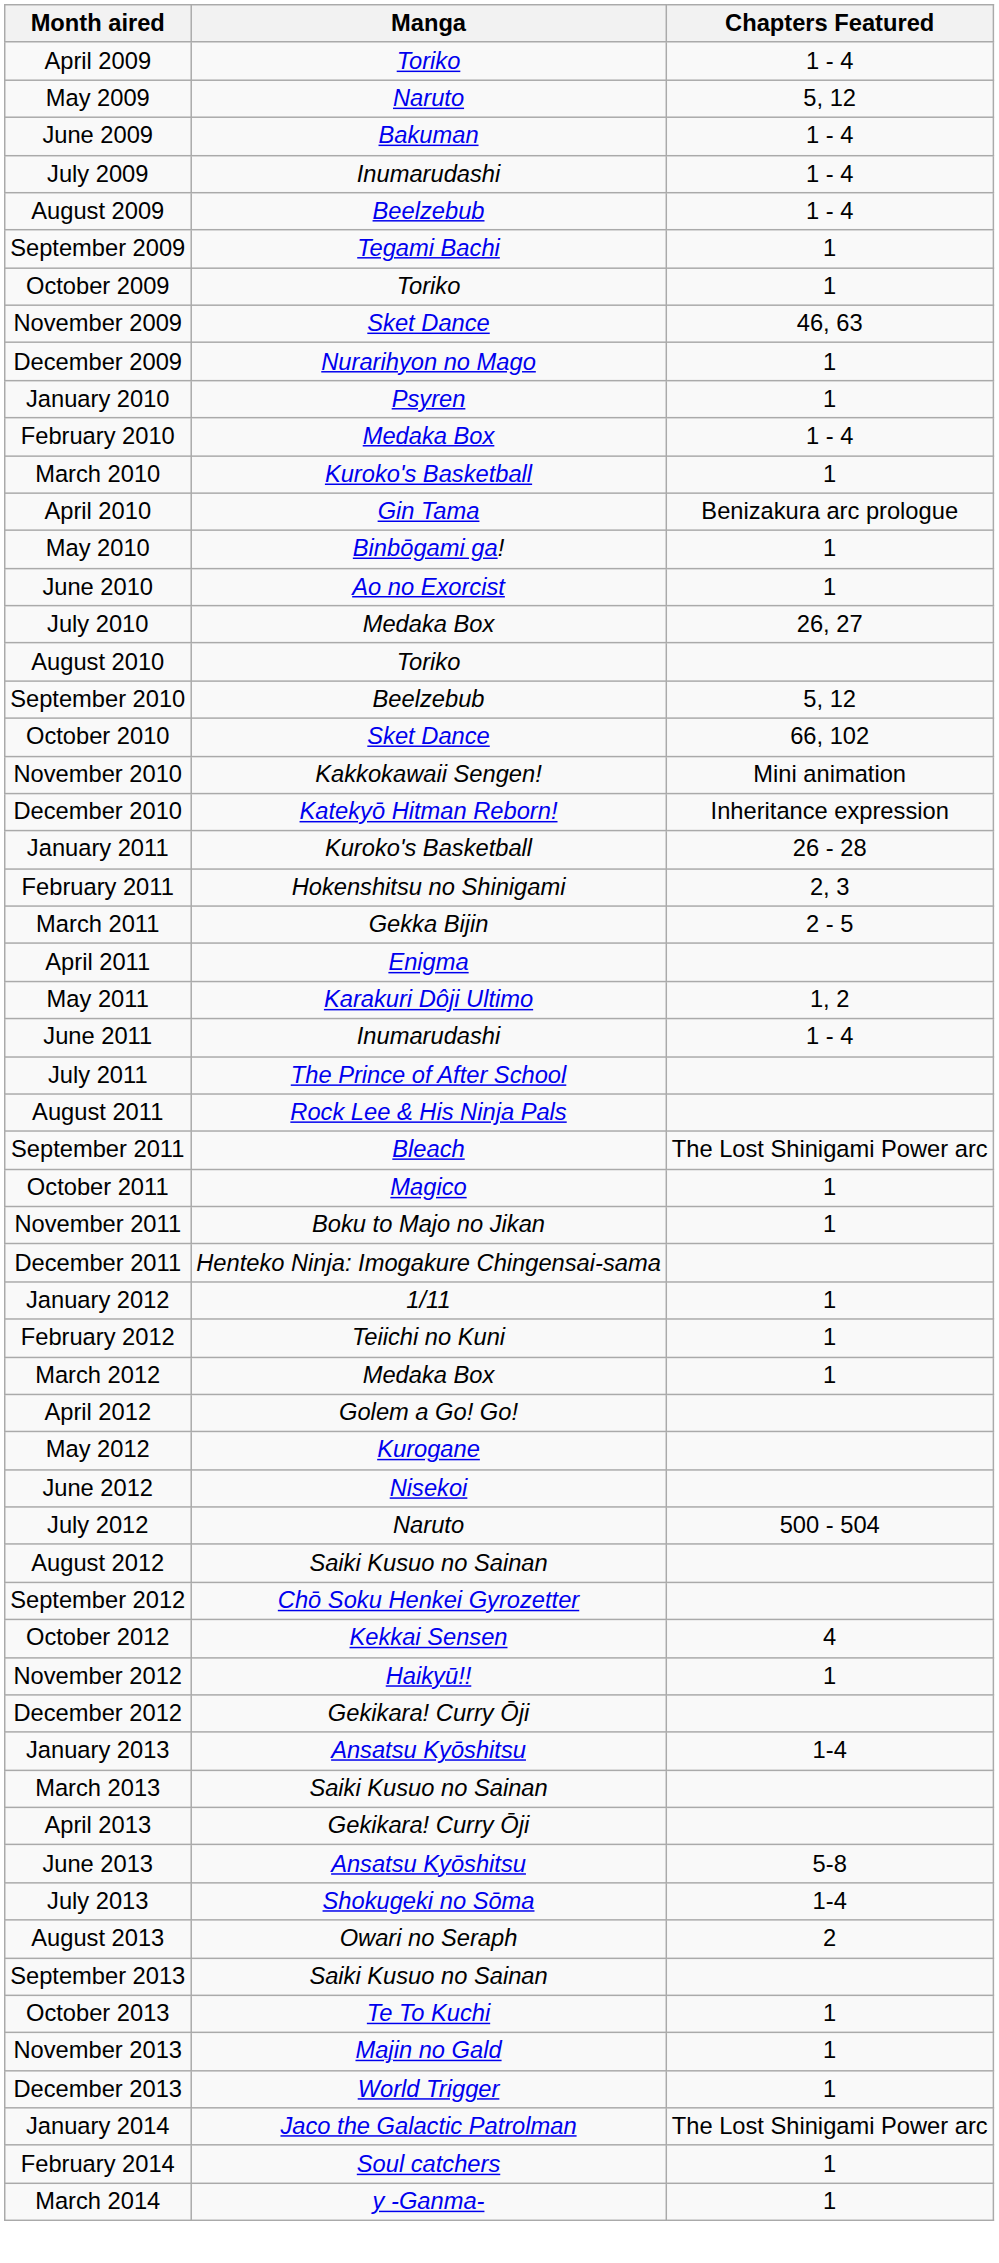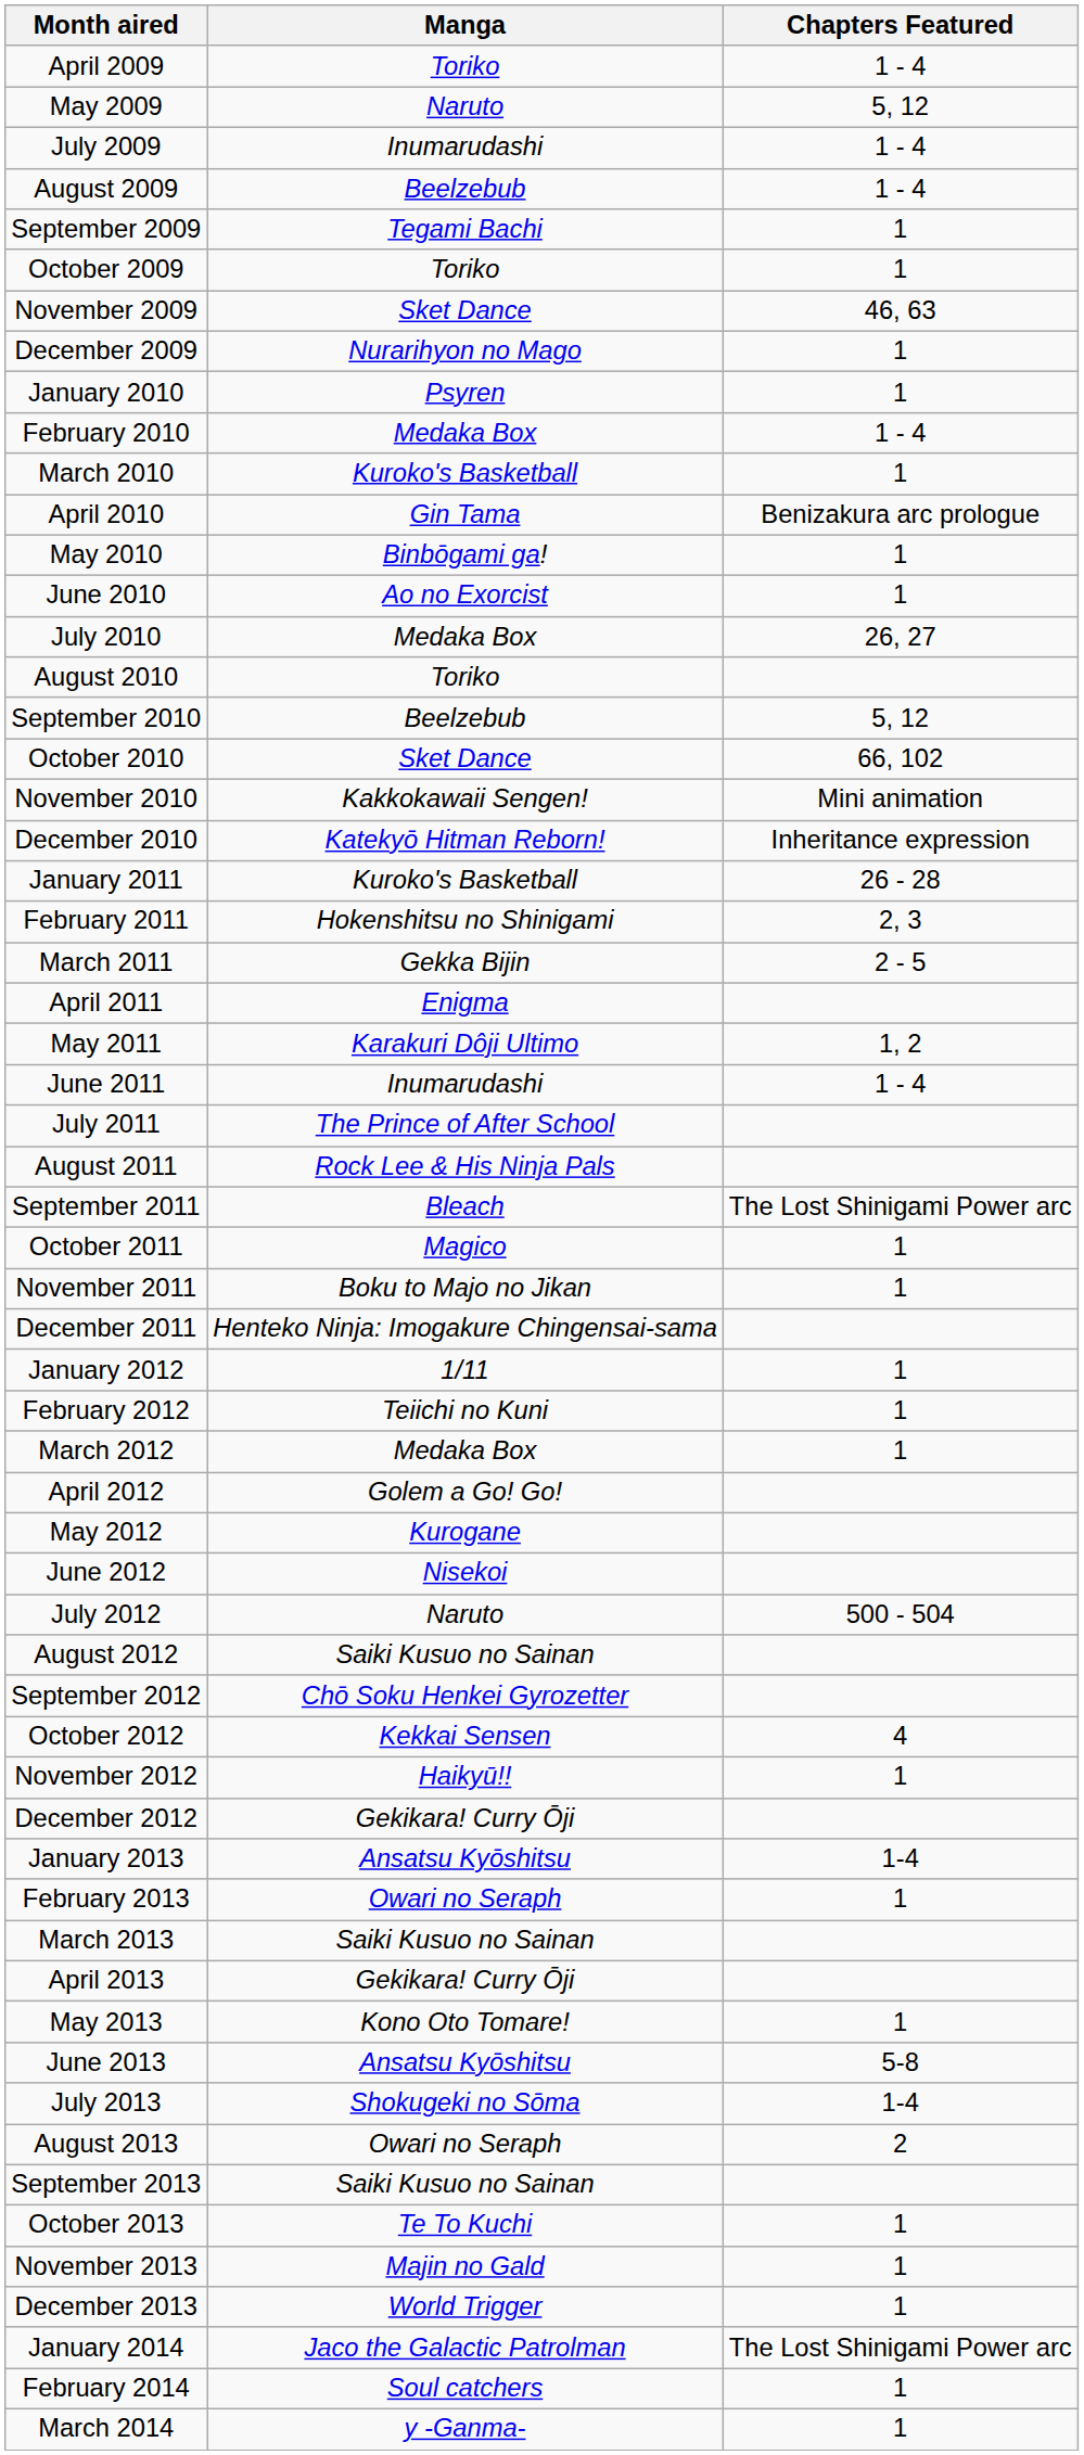 <table class="wikitable" style="text-align:center">
 <tr>
 <th>Month aired</th>
 <th>Manga</th>
 <th>Chapters Featured</th>
 </tr>
 <tr>
 <td>April 2009</td>
 <td><em><a href='#'>Toriko</a></em></td>
 <td>1 - 4</td>
 </tr>
 <tr>
 <td>May 2009</td>
 <td><em><a href='#'>Naruto</a></em></td>
 <td>5, 12</td>
-</tr>
-<tr>
-<td>June 2009</td>
-<td><em><a href='#'>Bakuman</a></em></td>
-<td>1 - 4</td>
 </tr>
 <tr>
 <td>July 2009</td>
 <td><em>Inumarudashi</em></td>
 <td>1 - 4</td>
 </tr>
 <tr>
 <td>August 2009</td>
 <td><em><a href='#'>Beelzebub</a></em></td>
 <td>1 - 4</td>
 </tr>
 <tr>
 <td>September 2009</td>
 <td><em><a href='#'>Tegami Bachi</a></em></td>
 <td>1</td>
 </tr>
 <tr>
 <td>October 2009</td>
 <td><em>Toriko</em></td>
 <td>1</td>
 </tr>
 <tr>
 <td>November 2009</td>
 <td><em><a href='#'>Sket Dance</a></em></td>
 <td>46, 63</td>
 </tr>
 <tr>
 <td>December 2009</td>
 <td><em><a href='#'>Nurarihyon no Mago</a></em></td>
 <td>1</td>
 </tr>
 <tr>
 <td>January 2010</td>
 <td><em><a href='#'>Psyren</a></em></td>
 <td>1</td>
 </tr>
 <tr>
 <td>February 2010</td>
 <td><em><a href='#'>Medaka Box</a></em></td>
 <td>1 - 4</td>
 </tr>
 <tr>
 <td>March 2010</td>
 <td><em><a href='#'>Kuroko's Basketball</a></em></td>
 <td>1</td>
 </tr>
 <tr>
 <td>April 2010</td>
 <td><em><a href='#'>Gin Tama</a></em></td>
 <td>Benizakura arc prologue</td>
 </tr>
 <tr>
 <td>May 2010</td>
 <td><em><a href='#'>Binbōgami ga</a>!</em></td>
 <td>1</td>
 </tr>
 <tr>
 <td>June 2010</td>
 <td><em><a href='#'>Ao no Exorcist</a></em></td>
 <td>1</td>
 </tr>
 <tr>
 <td>July 2010</td>
 <td><em>Medaka Box</em></td>
 <td>26, 27</td>
 </tr>
 <tr>
 <td>August 2010</td>
 <td><em>Toriko</em></td>
 <td></td>
 </tr>
 <tr>
 <td>September 2010</td>
 <td><em>Beelzebub</em></td>
 <td>5, 12</td>
 </tr>
 <tr>
 <td>October 2010</td>
 <td><em><a href='#'>Sket Dance</a></em></td>
 <td>66, 102</td>
 </tr>
 <tr>
 <td>November 2010</td>
 <td><em>Kakkokawaii Sengen!</em></td>
 <td>Mini animation</td>
 </tr>
 <tr>
 <td>December 2010</td>
 <td><em><a href='#'>Katekyō Hitman Reborn!</a></em></td>
 <td>Inheritance expression</td>
 </tr>
 <tr>
 <td>January 2011</td>
 <td><em>Kuroko's Basketball</em></td>
 <td>26 - 28</td>
 </tr>
 <tr>
 <td>February 2011</td>
 <td><em>Hokenshitsu no Shinigami</em></td>
 <td>2, 3</td>
 </tr>
 <tr>
 <td>March 2011</td>
 <td><em>Gekka Bijin</em></td>
 <td>2 - 5</td>
 </tr>
 <tr>
 <td>April 2011</td>
 <td><em><a href='#'>Enigma</a></em></td>
 <td></td>
 </tr>
 <tr>
 <td>May 2011</td>
 <td><em><a href='#'>Karakuri Dôji Ultimo</a></em></td>
 <td>1, 2</td>
 </tr>
 <tr>
 <td>June 2011</td>
 <td><em>Inumarudashi</em></td>
 <td>1 - 4</td>
 </tr>
 <tr>
 <td>July 2011</td>
 <td><em><a href='#'>The Prince of After School</a></em></td>
 <td></td>
 </tr>
 <tr>
 <td>August 2011</td>
 <td><em><a href='#'>Rock Lee & His Ninja Pals</a></em></td>
 <td></td>
 </tr>
 <tr>
 <td>September 2011</td>
 <td><em><a href='#'>Bleach</a></em></td>
 <td>The Lost Shinigami Power arc</td>
 </tr>
 <tr>
 <td>October 2011</td>
 <td><em><a href='#'>Magico</a></em></td>
 <td>1</td>
 </tr>
 <tr>
 <td>November 2011</td>
 <td><em>Boku to Majo no Jikan</em></td>
 <td>1</td>
 </tr>
 <tr>
 <td>December 2011</td>
 <td><em>Henteko Ninja: Imogakure Chingensai-sama</em></td>
 <td></td>
 </tr>
 <tr>
 <td>January 2012</td>
 <td><em>1/11</em></td>
 <td>1</td>
 </tr>
 <tr>
 <td>February 2012</td>
 <td><em>Teiichi no Kuni</em></td>
 <td>1</td>
 </tr>
 <tr>
 <td>March 2012</td>
 <td><em>Medaka Box</em></td>
 <td>1</td>
 </tr>
 <tr>
 <td>April 2012</td>
 <td><em>Golem a Go! Go!</em></td>
 <td></td>
 </tr>
 <tr>
 <td>May 2012</td>
 <td><em><a href='#'>Kurogane</a></em></td>
 <td></td>
 </tr>
 <tr>
 <td>June 2012</td>
 <td><em><a href='#'>Nisekoi</a></em></td>
 <td></td>
 </tr>
 <tr>
 <td>July 2012</td>
 <td><em>Naruto</em></td>
 <td>500 - 504</td>
 </tr>
 <tr>
 <td>August 2012</td>
 <td><em>Saiki Kusuo no Sainan</em></td>
 <td></td>
 </tr>
 <tr>
 <td>September 2012</td>
 <td><em><a href='#'>Chō Soku Henkei Gyrozetter</a></em></td>
 <td></td>
 </tr>
 <tr>
 <td>October 2012</td>
 <td><em><a href='#'>Kekkai Sensen</a></em></td>
 <td>4</td>
 </tr>
 <tr>
 <td>November 2012</td>
 <td><em><a href='#'>Haikyū!!</a></em></td>
 <td>1</td>
 </tr>
 <tr>
 <td>December 2012</td>
 <td><em>Gekikara! Curry Ōji</em></td>
 <td></td>
 </tr>
 <tr>
 <td>January 2013</td>
 <td><em><a href='#'>Ansatsu Kyōshitsu</a></em></td>
 <td>1-4</td>
 </tr>
 <tr>
+<td>February 2013</td>
+<td><em><a href='#'>Owari no Seraph</a></em></td>
+<td>1</td>
+</tr>
+<tr>
 <td>March 2013</td>
 <td><em>Saiki Kusuo no Sainan</em></td>
 <td></td>
 </tr>
 <tr>
 <td>April 2013</td>
 <td><em>Gekikara! Curry Ōji</em></td>
 <td></td>
+</tr>
+<tr>
+<td>May 2013</td>
+<td><em>Kono Oto Tomare!</em></td>
+<td>1</td>
 </tr>
 <tr>
 <td>June 2013</td>
 <td><em><a href='#'>Ansatsu Kyōshitsu</a></em></td>
 <td>5-8</td>
 </tr>
 <tr>
 <td>July 2013</td>
 <td><em><a href='#'>Shokugeki no Sōma</a></em></td>
 <td>1-4</td>
 </tr>
 <tr>
 <td>August 2013</td>
 <td><em>Owari no Seraph</em></td>
 <td>2</td>
 </tr>
 <tr>
 <td>September 2013</td>
 <td><em>Saiki Kusuo no Sainan</em></td>
 <td></td>
 </tr>
 <tr>
 <td>October 2013</td>
 <td><em><a href='#'>Te To Kuchi</a></em></td>
 <td>1</td>
 </tr>
 <tr>
 <td>November 2013</td>
 <td><em><a href='#'>Majin no Gald</a></em></td>
 <td>1</td>
 </tr>
 <tr>
 <td>December 2013</td>
 <td><em><a href='#'>World Trigger</a></em></td>
 <td>1</td>
 </tr>
 <tr>
 <td>January 2014</td>
 <td><em><a href='#'>Jaco the Galactic Patrolman</a></em></td>
 <td>The Lost Shinigami Power arc</td>
 </tr>
 <tr>
 <td>February 2014</td>
 <td><em><a href='#'>Soul catchers</a></em></td>
 <td>1</td>
 </tr>
 <tr>
 <td>March 2014</td>
 <td><em><a href='#'>y -Ganma-</a></em></td>
 <td>1</td>
 </tr>
 </table>
